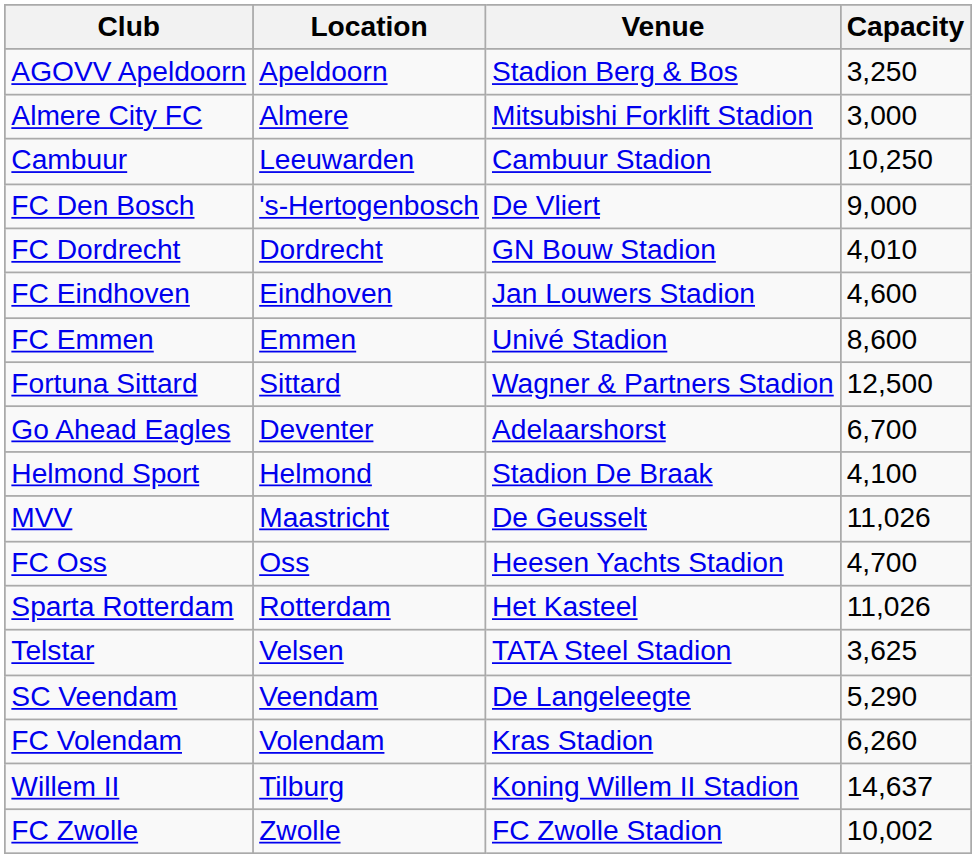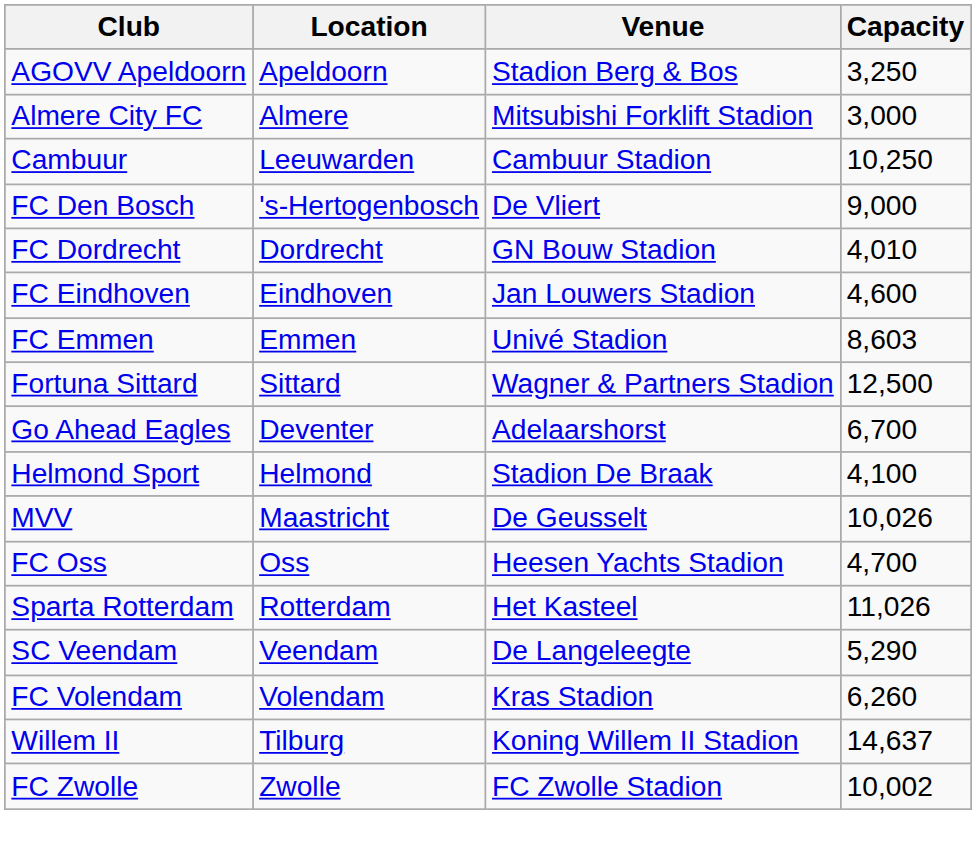 <table class="wikitable sortable">
 <tr>
 <th>Club</th>
 <th>Location</th>
 <th>Venue</th>
 <th>Capacity</th>
 </tr>
 <tr>
 <td><a href='#'>AGOVV Apeldoorn</a></td>
 <td><a href='#'>Apeldoorn</a></td>
 <td><a href='#'>Stadion Berg & Bos</a></td>
 <td>3,250</td>
 </tr>
 <tr>
 <td><a href='#'>Almere City FC</a></td>
 <td><a href='#'>Almere</a></td>
 <td><a href='#'>Mitsubishi Forklift Stadion</a></td>
 <td>3,000</td>
 </tr>
 <tr>
 <td><a href='#'>Cambuur</a></td>
 <td><a href='#'>Leeuwarden</a></td>
 <td><a href='#'>Cambuur Stadion</a></td>
 <td>10,250</td>
 </tr>
 <tr>
 <td><a href='#'>FC Den Bosch</a></td>
 <td><a href='#'>'s-Hertogenbosch</a></td>
 <td><a href='#'>De Vliert</a></td>
 <td>9,000</td>
 </tr>
 <tr>
 <td><a href='#'>FC Dordrecht</a></td>
 <td><a href='#'>Dordrecht</a></td>
 <td><a href='#'>GN Bouw Stadion</a></td>
 <td>4,010</td>
 </tr>
 <tr>
 <td><a href='#'>FC Eindhoven</a></td>
 <td><a href='#'>Eindhoven</a></td>
 <td><a href='#'>Jan Louwers Stadion</a></td>
 <td>4,600</td>
 </tr>
 <tr>
 <td><a href='#'>FC Emmen</a></td>
 <td><a href='#'>Emmen</a></td>
 <td><a href='#'>Univé Stadion</a></td>
-<td>8,600</td>
+<td>8,603</td>
 </tr>
 <tr>
 <td><a href='#'>Fortuna Sittard</a></td>
 <td><a href='#'>Sittard</a></td>
 <td><a href='#'>Wagner & Partners Stadion</a></td>
 <td>12,500</td>
 </tr>
 <tr>
 <td><a href='#'>Go Ahead Eagles</a></td>
 <td><a href='#'>Deventer</a></td>
 <td><a href='#'>Adelaarshorst</a></td>
 <td>6,700</td>
 </tr>
 <tr>
 <td><a href='#'>Helmond Sport</a></td>
 <td><a href='#'>Helmond</a></td>
 <td><a href='#'>Stadion De Braak</a></td>
 <td>4,100</td>
 </tr>
 <tr>
 <td><a href='#'>MVV</a></td>
 <td><a href='#'>Maastricht</a></td>
 <td><a href='#'>De Geusselt</a></td>
-<td>11,026</td>
+<td>10,026</td>
 </tr>
 <tr>
 <td><a href='#'>FC Oss</a></td>
 <td><a href='#'>Oss</a></td>
 <td><a href='#'>Heesen Yachts Stadion</a></td>
 <td>4,700</td>
 </tr>
 <tr>
 <td><a href='#'>Sparta Rotterdam</a></td>
 <td><a href='#'>Rotterdam</a></td>
 <td><a href='#'>Het Kasteel</a></td>
 <td>11,026</td>
-</tr>
-<tr>
-<td><a href='#'>Telstar</a></td>
-<td><a href='#'>Velsen</a></td>
-<td><a href='#'>TATA Steel Stadion</a></td>
-<td>3,625</td>
 </tr>
 <tr>
 <td><a href='#'>SC Veendam</a></td>
 <td><a href='#'>Veendam</a></td>
 <td><a href='#'>De Langeleegte</a></td>
 <td>5,290</td>
 </tr>
 <tr>
 <td><a href='#'>FC Volendam</a></td>
 <td><a href='#'>Volendam</a></td>
 <td><a href='#'>Kras Stadion</a></td>
 <td>6,260</td>
 </tr>
 <tr>
 <td><a href='#'>Willem II</a></td>
 <td><a href='#'>Tilburg</a></td>
 <td><a href='#'>Koning Willem II Stadion</a></td>
 <td>14,637</td>
 </tr>
 <tr>
 <td><a href='#'>FC Zwolle</a></td>
 <td><a href='#'>Zwolle</a></td>
 <td><a href='#'>FC Zwolle Stadion</a></td>
 <td>10,002</td>
 </tr>
 </table>
